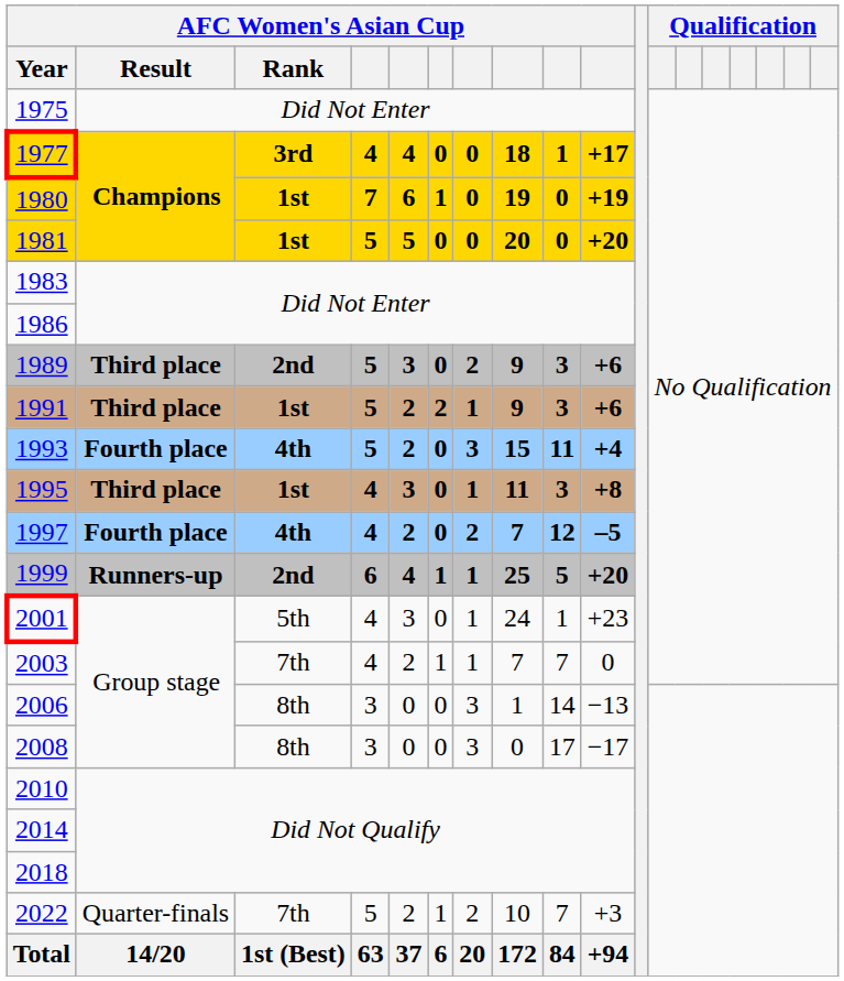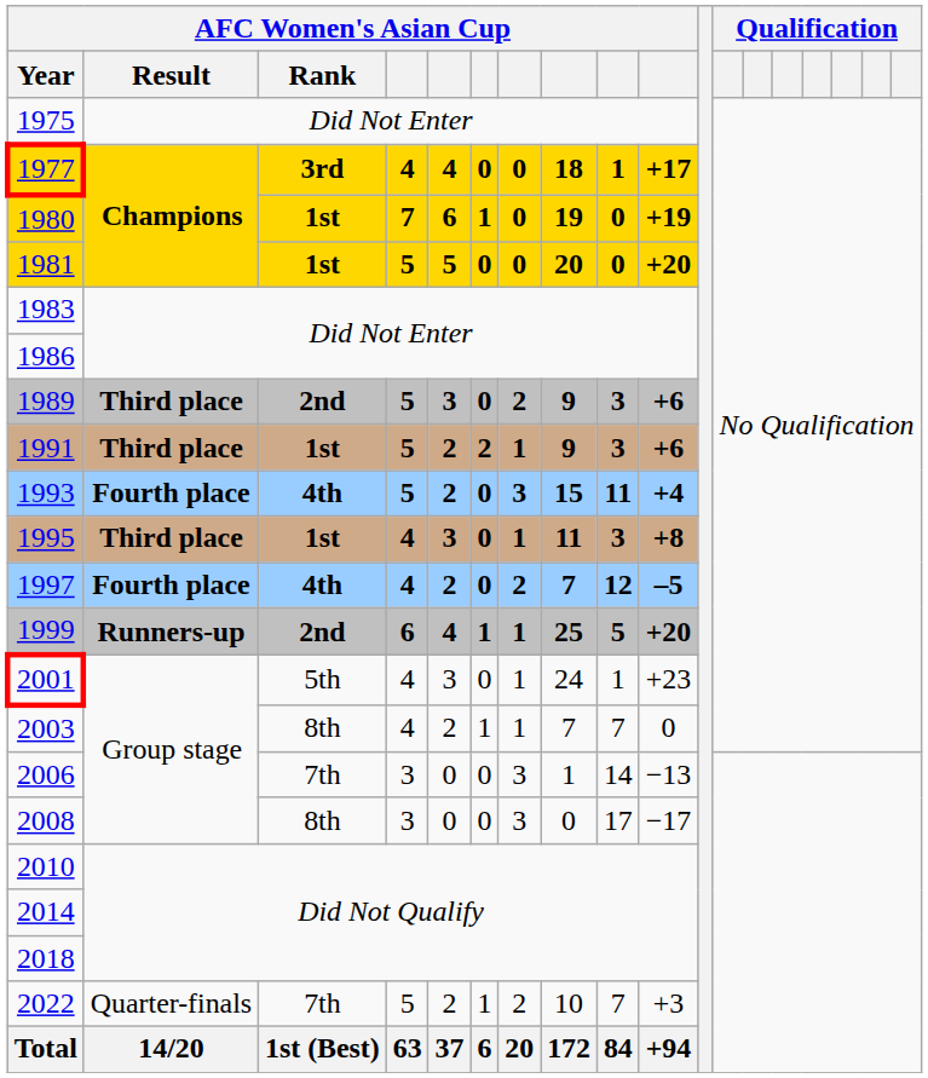 <table class="wikitable" style="text-align: center;">
 <tr>
 <th colspan=10><a href='#'>AFC Women's Asian Cup</a></th>
 <th width=1 rowspan=23></th>
 <th colspan=7><a href='#'>Qualification</a></th>
 </tr>
 <tr>
 <th>Year</th>
 <th>Result</th>
 <th>Rank</th>
 <th></th>
 <th></th>
 <th></th>
 <th></th>
 <th></th>
 <th></th>
 <th></th>
 <th></th>
 <th></th>
 <th></th>
 <th></th>
 <th></th>
 <th></th>
 <th></th>
 </tr>
 <tr>
 <td> <a href='#'>1975</a></td>
 <td colspan=9><em>Did Not Enter</em></td>
 <td colspan=7 rowspan=14><em>No Qualification</em></td>
 </tr>
 <tr style="background:gold;">
 <td style="border: 3px solid red"> <a href='#'>1977</a></td>
 <td rowspan=3><strong>Champions</strong></td>
 <td><strong>3rd</strong></td>
 <td><strong>4</strong></td>
 <td><strong>4</strong></td>
 <td><strong>0</strong></td>
 <td><strong>0</strong></td>
 <td><strong>18</strong></td>
 <td><strong>1</strong></td>
 <td><strong>+17</strong></td>
 </tr>
 <tr style="background:gold;">
 <td> <a href='#'>1980</a></td>
 <td><strong>1st</strong></td>
 <td><strong>7</strong></td>
 <td><strong>6</strong></td>
 <td><strong>1</strong></td>
 <td><strong>0</strong></td>
 <td><strong>19</strong></td>
 <td><strong>0</strong></td>
 <td><strong>+19</strong></td>
 </tr>
 <tr style="background:gold;">
 <td> <a href='#'>1981</a></td>
 <td><strong>1st</strong></td>
 <td><strong>5</strong></td>
 <td><strong>5</strong></td>
 <td><strong>0</strong></td>
 <td><strong>0</strong></td>
 <td><strong>20</strong></td>
 <td><strong>0</strong></td>
 <td><strong>+20</strong></td>
 </tr>
 <tr>
 <td> <a href='#'>1983</a></td>
 <td colspan=9 rowspan=2><em>Did Not Enter</em></td>
 </tr>
 <tr>
 <td> <a href='#'>1986</a></td>
 </tr>
 <tr style="background:silver;">
 <td> <a href='#'>1989</a></td>
 <td><strong>Third place</strong></td>
 <td><strong>2nd</strong></td>
 <td><strong>5</strong></td>
 <td><strong>3</strong></td>
 <td><strong>0</strong></td>
 <td><strong>2</strong></td>
 <td><strong>9</strong></td>
 <td><strong>3</strong></td>
 <td><strong>+6</strong></td>
 </tr>
 <tr style="background:#cfaa88;">
 <td> <a href='#'>1991</a></td>
 <td><strong>Third place</strong></td>
 <td><strong>1st</strong></td>
 <td><strong>5</strong></td>
 <td><strong>2</strong></td>
 <td><strong>2</strong></td>
 <td><strong>1</strong></td>
 <td><strong>9</strong></td>
 <td><strong>3</strong></td>
 <td><strong>+6</strong></td>
 </tr>
 <tr style="background:#9acdff;">
 <td> <a href='#'>1993</a></td>
 <td><strong>Fourth place</strong></td>
 <td><strong>4th</strong></td>
 <td><strong>5</strong></td>
 <td><strong>2</strong></td>
 <td><strong>0</strong></td>
 <td><strong>3</strong></td>
 <td><strong>15</strong></td>
 <td><strong>11</strong></td>
 <td><strong>+4</strong></td>
 </tr>
 <tr style="background:#cfaa88;">
 <td> <a href='#'>1995</a></td>
 <td><strong>Third place</strong></td>
 <td><strong>1st</strong></td>
 <td><strong>4</strong></td>
 <td><strong>3</strong></td>
 <td><strong>0</strong></td>
 <td><strong>1</strong></td>
 <td><strong>11</strong></td>
 <td><strong>3</strong></td>
 <td><strong>+8</strong></td>
 </tr>
 <tr style="background:#9acdff;">
 <td> <a href='#'>1997</a></td>
 <td><strong>Fourth place</strong></td>
 <td><strong>4th</strong></td>
 <td><strong>4</strong></td>
 <td><strong>2</strong></td>
 <td><strong>0</strong></td>
 <td><strong>2</strong></td>
 <td><strong>7</strong></td>
 <td><strong>12</strong></td>
 <td><strong>–5</strong></td>
 </tr>
 <tr style="background:silver;">
 <td> <a href='#'>1999</a></td>
 <td><strong>Runners-up</strong></td>
 <td><strong>2nd</strong></td>
 <td><strong>6</strong></td>
 <td><strong>4</strong></td>
 <td><strong>1</strong></td>
 <td><strong>1</strong></td>
 <td><strong>25</strong></td>
 <td><strong>5</strong></td>
 <td><strong>+20</strong></td>
 </tr>
 <tr>
 <td style="border: 3px solid red"> <a href='#'>2001</a></td>
 <td rowspan=4>Group stage</td>
 <td>5th</td>
 <td>4</td>
 <td>3</td>
 <td>0</td>
 <td>1</td>
 <td>24</td>
 <td>1</td>
 <td>+23</td>
 </tr>
 <tr>
 <td> <a href='#'>2003</a></td>
-<td>7th</td>
+<td>8th</td>
 <td>4</td>
 <td>2</td>
 <td>1</td>
 <td>1</td>
 <td>7</td>
 <td>7</td>
 <td>0</td>
 </tr>
 <tr>
 <td> <a href='#'>2006</a></td>
-<td>8th</td>
+<td>7th</td>
 <td>3</td>
 <td>0</td>
 <td>0</td>
 <td>3</td>
 <td>1</td>
 <td>14</td>
 <td>−13</td>
 </tr>
 <tr>
 <td> <a href='#'>2008</a></td>
 <td>8th</td>
 <td>3</td>
 <td>0</td>
 <td>0</td>
 <td>3</td>
 <td>0</td>
 <td>17</td>
 <td>−17</td>
 </tr>
 <tr>
 <td> <a href='#'>2010</a></td>
 <td colspan=9 rowspan=3><em>Did Not Qualify</em></td>
 </tr>
 <tr>
 <td> <a href='#'>2014</a></td>
 </tr>
 <tr>
 <td> <a href='#'>2018</a></td>
 </tr>
 <tr>
 <td> <a href='#'>2022</a></td>
 <td>Quarter-finals</td>
 <td>7th</td>
 <td>5</td>
 <td>2</td>
 <td>1</td>
 <td>2</td>
 <td>10</td>
 <td>7</td>
 <td>+3</td>
 </tr>
 <tr>
 <th><strong>Total</strong></th>
 <th><strong>14/20</strong></th>
 <th><strong>1st (Best)</strong></th>
 <th><strong>63</strong></th>
 <th><strong>37</strong></th>
 <th><strong>6</strong></th>
 <th><strong>20</strong></th>
 <th><strong>172</strong></th>
 <th><strong>84</strong></th>
 <th><strong>+94</strong></th>
 </tr>
 </table>
